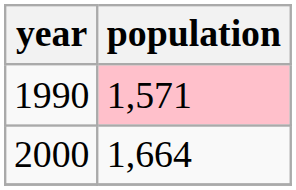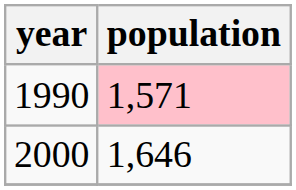 <table class="wikitable floatright">
 <tr>
 <th>year</th>
 <th>population</th>
 </tr>
 <tr>
 <td>1990</td>
 <td style="background: pink;">1,571</td>
 </tr>
 <tr>
 <td>2000</td>
-<td>1,664</td>
+<td>1,646</td>
 </tr>
 <tr>
 </tr>
 </table>
